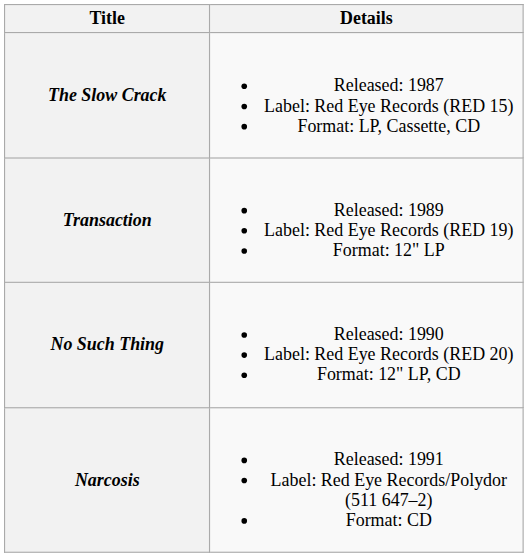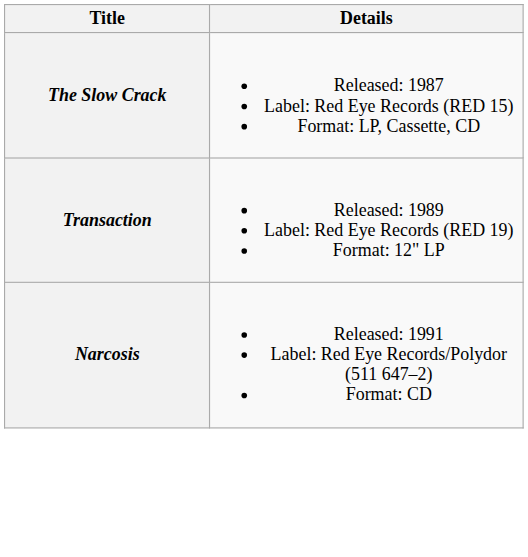 <table class="wikitable plainrowheaders" style="text-align:center;" border="1">
 <tr>
 <th scope="col" style="width:11em;">Title</th>
 <th scope="col" style="width:17em;">Details</th>
 </tr>
 <tr>
 <th scope="row"><em>The Slow Crack</em></th>
 <td><br><ul><li>Released: 1987</li><li>Label: Red Eye Records (RED 15)</li><li>Format: LP, Cassette, CD</li></ul></td>
 </tr>
 <tr>
 <th scope="row"><em>Transaction</em></th>
 <td><br><ul><li>Released: 1989</li><li>Label: Red Eye Records (RED 19)</li><li>Format: 12" LP</li></ul></td>
 </tr>
 <tr>
-<th scope="row"><em>No Such Thing</em></th>
-<td><br><ul><li>Released: 1990</li><li>Label: Red Eye Records (RED 20)</li><li>Format: 12" LP, CD</li></ul></td>
-</tr>
-<tr>
 <th scope="row"><em>Narcosis</em></th>
 <td><br><ul><li>Released: 1991</li><li>Label: Red Eye Records/Polydor (511 647–2)</li><li>Format: CD</li></ul></td>
 </tr>
 </table>
